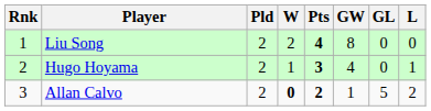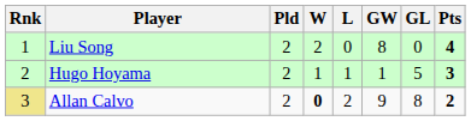 <table class="wikitable" style="text-align:center">
 <tr>
 <th width=20>Rnk</th>
 <th width=200>Player</th>
 <th width=20>Pld</th>
 <th width=20>W</th>
-<th width=20>Pts</th>
+<th width=20>L</th>
 <th width=20>GW</th>
 <th width=20>GL</th>
-<th width=20>L</th>
+<th width=20>Pts</th>
 </tr>
 <tr bgcolor="ccffcc">
 <td>1</td>
 <td style="text-align:left;"> <a href='#'>Liu Song</a></td>
 <td>2</td>
 <td>2</td>
-<td><strong>4</strong></td>
+<td>0</td>
 <td>8</td>
 <td>0</td>
-<td>0</td>
+<td><strong>4</strong></td>
 </tr>
 <tr bgcolor="ccffcc">
 <td>2</td>
 <td style="text-align:left;"> <a href='#'>Hugo Hoyama</a></td>
 <td>2</td>
 <td>1</td>
+<td>1</td>
+<td>1</td>
+<td>5</td>
 <td><strong>3</strong></td>
-<td>4</td>
-<td>0</td>
-<td>1</td>
 </tr>
 <tr>
-<td>3</td>
+<td style="background: khaki;">3</td>
 <td style="text-align:left;"> <a href='#'>Allan Calvo</a></td>
 <td>2</td>
 <td><strong>0</strong></td>
+<td>2</td>
+<td>9</td>
+<td>8</td>
 <td><strong>2</strong></td>
-<td>1</td>
-<td>5</td>
-<td>2</td>
 </tr>
 </table>
